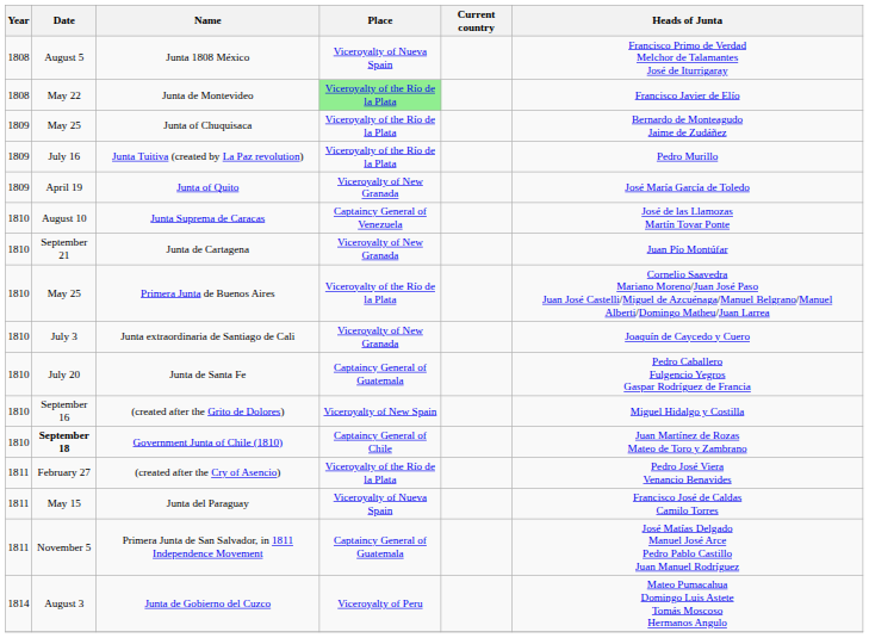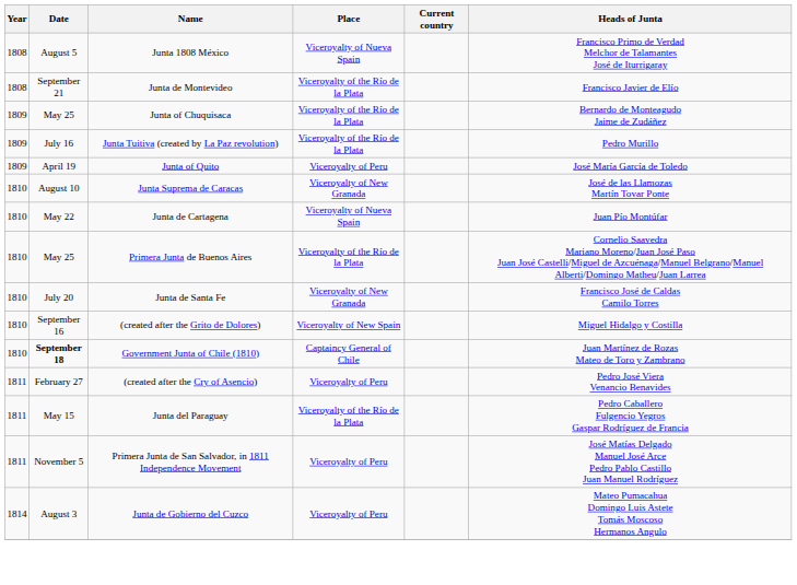 <table class="wikitable" style="margin:1em auto; font-size: 95%; text-align: center; width:95%;">
 <tr>
 <th>Year</th>
 <th>Date</th>
 <th>Name</th>
 <th>Place</th>
 <th>Current country</th>
 <th>Heads of Junta</th>
 </tr>
 <tr>
 <td>1808</td>
 <td>August 5</td>
 <td>Junta 1808 México</td>
 <td><a href='#'>Viceroyalty of Nueva Spain</a></td>
 <td></td>
 <td><a href='#'>Francisco Primo de Verdad</a><br><a href='#'>Melchor de Talamantes</a><br><a href='#'>José de Iturrigaray</a></td>
 </tr>
 <tr>
 <td>1808</td>
-<td>May 22</td>
+<td>September 21</td>
 <td>Junta de Montevideo</td>
-<td style="background: lightgreen;"><a href='#'>Viceroyalty of the Río de la Plata</a></td>
+<td><a href='#'>Viceroyalty of the Río de la Plata</a></td>
 <td></td>
 <td><a href='#'>Francisco Javier de Elío</a></td>
 </tr>
 <tr>
 <td>1809</td>
 <td>May 25</td>
 <td>Junta of Chuquisaca</td>
 <td><a href='#'>Viceroyalty of the Río de la Plata</a></td>
 <td></td>
 <td><a href='#'>Bernardo de Monteagudo</a><br><a href='#'>Jaime de Zudáñez</a></td>
 </tr>
 <tr>
 <td>1809</td>
 <td>July 16</td>
 <td><a href='#'>Junta Tuitiva</a> (created by <a href='#'>La Paz revolution</a>)</td>
 <td><a href='#'>Viceroyalty of the Río de la Plata</a></td>
 <td></td>
 <td><a href='#'>Pedro Murillo</a></td>
 </tr>
 <tr>
 <td>1809</td>
 <td>April 19</td>
 <td><a href='#'>Junta of Quito</a></td>
-<td><a href='#'>Viceroyalty of New Granada</a></td>
+<td><a href='#'>Viceroyalty of Peru</a></td>
 <td></td>
 <td><a href='#'>José María García de Toledo</a></td>
 </tr>
 <tr>
 <td>1810</td>
 <td>August 10</td>
 <td><a href='#'>Junta Suprema de Caracas</a></td>
-<td><a href='#'>Captaincy General of Venezuela</a></td>
+<td><a href='#'>Viceroyalty of New Granada</a></td>
 <td></td>
 <td><a href='#'>José de las Llamozas</a><br><a href='#'>Martín Tovar Ponte</a></td>
 </tr>
 <tr>
 <td>1810</td>
-<td>September 21</td>
+<td>May 22</td>
 <td>Junta de Cartagena</td>
-<td><a href='#'>Viceroyalty of New Granada</a></td>
+<td><a href='#'>Viceroyalty of Nueva Spain</a></td>
 <td></td>
 <td><a href='#'>Juan Pío Montúfar</a></td>
 </tr>
 <tr>
 <td>1810</td>
 <td>May 25</td>
 <td><a href='#'>Primera Junta</a> de Buenos Aires</td>
 <td><a href='#'>Viceroyalty of the Río de la Plata</a></td>
 <td></td>
 <td><a href='#'>Cornelio Saavedra</a><br><a href='#'>Mariano Moreno</a>/<a href='#'>Juan José Paso</a><br><a href='#'>Juan José Castelli</a>/<a href='#'>Miguel de Azcuénaga</a>/<a href='#'>Manuel Belgrano</a>/<a href='#'>Manuel Alberti</a>/<a href='#'>Domingo Matheu</a>/<a href='#'>Juan Larrea</a></td>
 </tr>
 <tr>
 <td>1810</td>
-<td>July 3</td>
-<td>Junta extraordinaria de Santiago de Cali</td>
+<td>July 20</td>
+<td>Junta de Santa Fe</td>
 <td><a href='#'>Viceroyalty of New Granada</a></td>
 <td></td>
-<td><a href='#'>Joaquín de Caycedo y Cuero</a></td>
-</tr>
-<tr>
-<td>1810</td>
-<td>July 20</td>
-<td>Junta de Santa Fe</td>
-<td><a href='#'>Captaincy General of Guatemala</a></td>
-<td></td>
-<td><a href='#'>Pedro Caballero</a><br><a href='#'>Fulgencio Yegros</a><br><a href='#'>Gaspar Rodríguez de Francia</a></td>
+<td><a href='#'>Francisco José de Caldas</a><br><a href='#'>Camilo Torres</a></td>
 </tr>
 <tr>
 <td>1810</td>
 <td>September 16</td>
 <td>(created after the <a href='#'>Grito de Dolores</a>)</td>
 <td><a href='#'>Viceroyalty of New Spain</a></td>
 <td></td>
 <td><a href='#'>Miguel Hidalgo y Costilla</a></td>
 </tr>
 <tr>
 <td>1810</td>
 <td><strong>September 18</strong></td>
 <td><a href='#'>Government Junta of Chile (1810)</a></td>
 <td><a href='#'>Captaincy General of Chile</a></td>
 <td></td>
 <td><a href='#'>Juan Martínez de Rozas</a><br><a href='#'>Mateo de Toro y Zambrano</a></td>
 </tr>
 <tr>
 <td>1811</td>
 <td>February 27</td>
 <td>(created after the <a href='#'>Cry of Asencio</a>)</td>
-<td><a href='#'>Viceroyalty of the Río de la Plata</a></td>
+<td><a href='#'>Viceroyalty of Peru</a></td>
 <td></td>
 <td><a href='#'>Pedro José Viera</a><br><a href='#'>Venancio Benavides</a></td>
 </tr>
 <tr>
 <td>1811</td>
 <td>May 15</td>
 <td>Junta del Paraguay</td>
-<td><a href='#'>Viceroyalty of Nueva Spain</a></td>
+<td><a href='#'>Viceroyalty of the Río de la Plata</a></td>
 <td></td>
-<td><a href='#'>Francisco José de Caldas</a><br><a href='#'>Camilo Torres</a></td>
+<td><a href='#'>Pedro Caballero</a><br><a href='#'>Fulgencio Yegros</a><br><a href='#'>Gaspar Rodríguez de Francia</a></td>
 </tr>
 <tr>
 <td>1811</td>
 <td>November 5</td>
 <td>Primera Junta de San Salvador, in <a href='#'>1811 Independence Movement</a></td>
-<td><a href='#'>Captaincy General of Guatemala</a></td>
+<td><a href='#'>Viceroyalty of Peru</a></td>
 <td></td>
 <td><a href='#'>José Matías Delgado</a><br><a href='#'>Manuel José Arce</a><br><a href='#'>Pedro Pablo Castillo</a><br><a href='#'>Juan Manuel Rodríguez</a></td>
 </tr>
 <tr>
 <td>1814</td>
 <td>August 3</td>
 <td><a href='#'>Junta de Gobierno del Cuzco</a></td>
 <td><a href='#'>Viceroyalty of Peru</a></td>
 <td></td>
 <td><a href='#'>Mateo Pumacahua</a><br><a href='#'>Domingo Luis Astete</a><br><a href='#'>Tomás Moscoso</a><br><a href='#'>Hermanos Angulo</a></td>
 </tr>
 <tr>
 </tr>
 </table>
